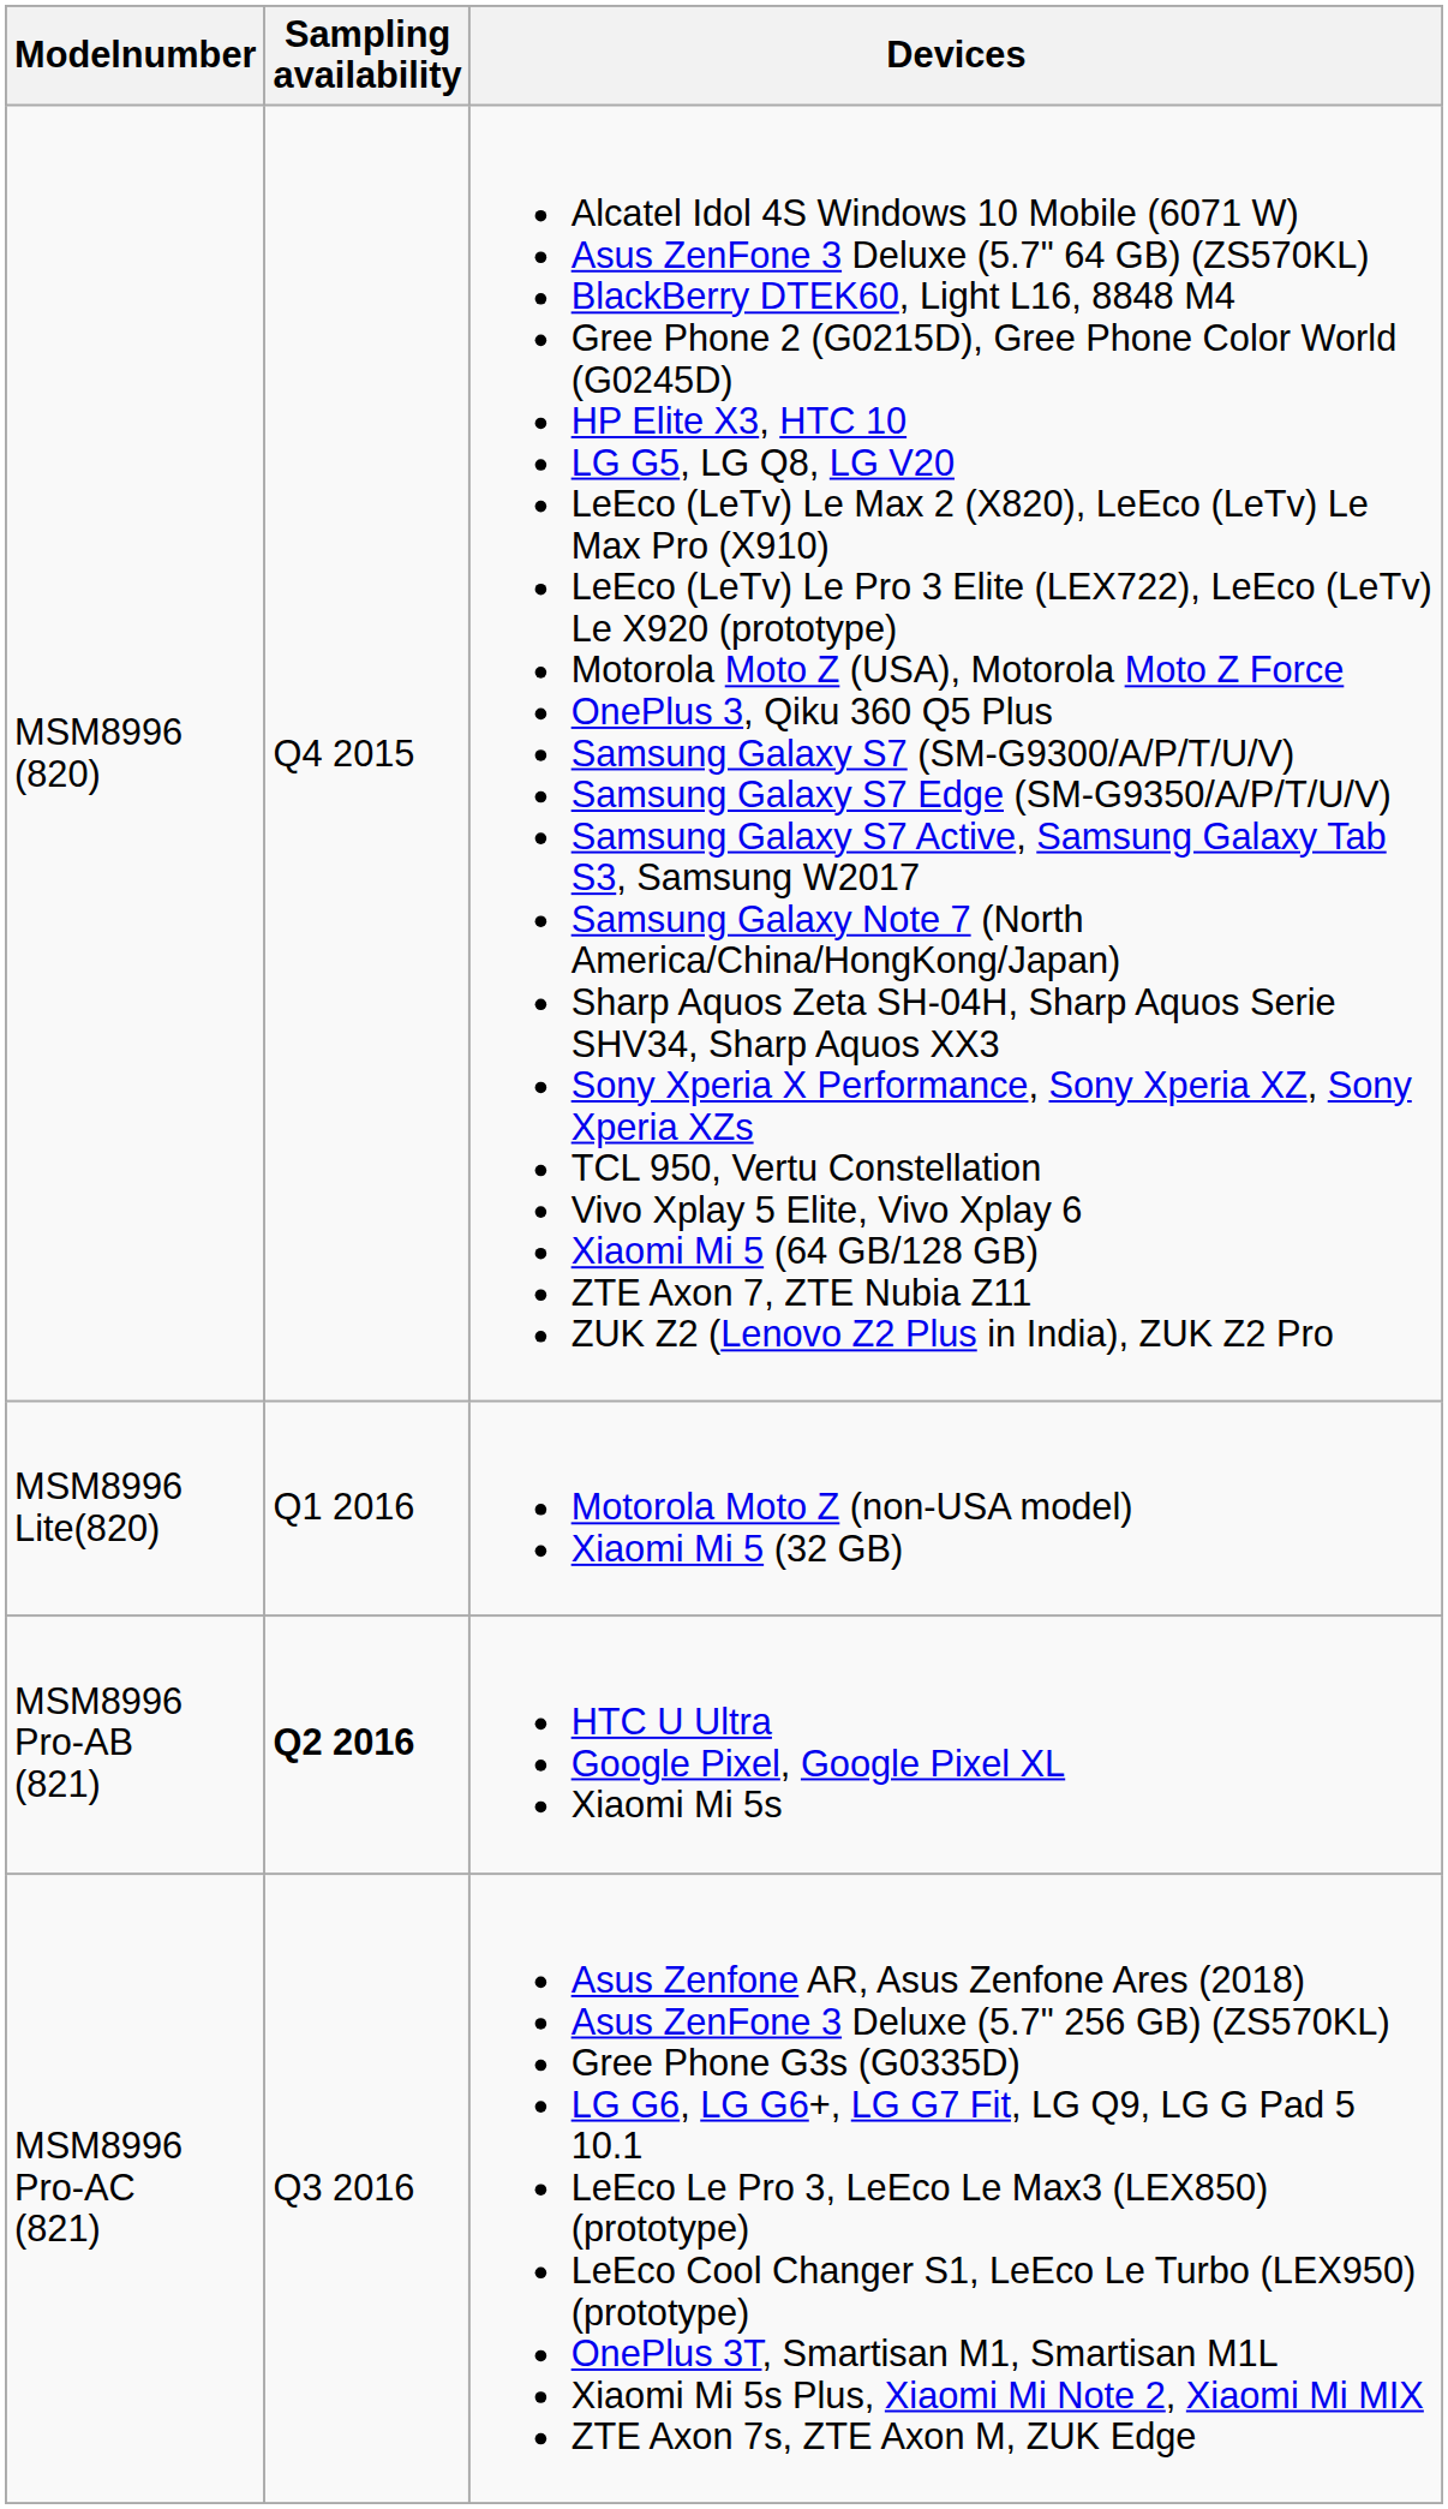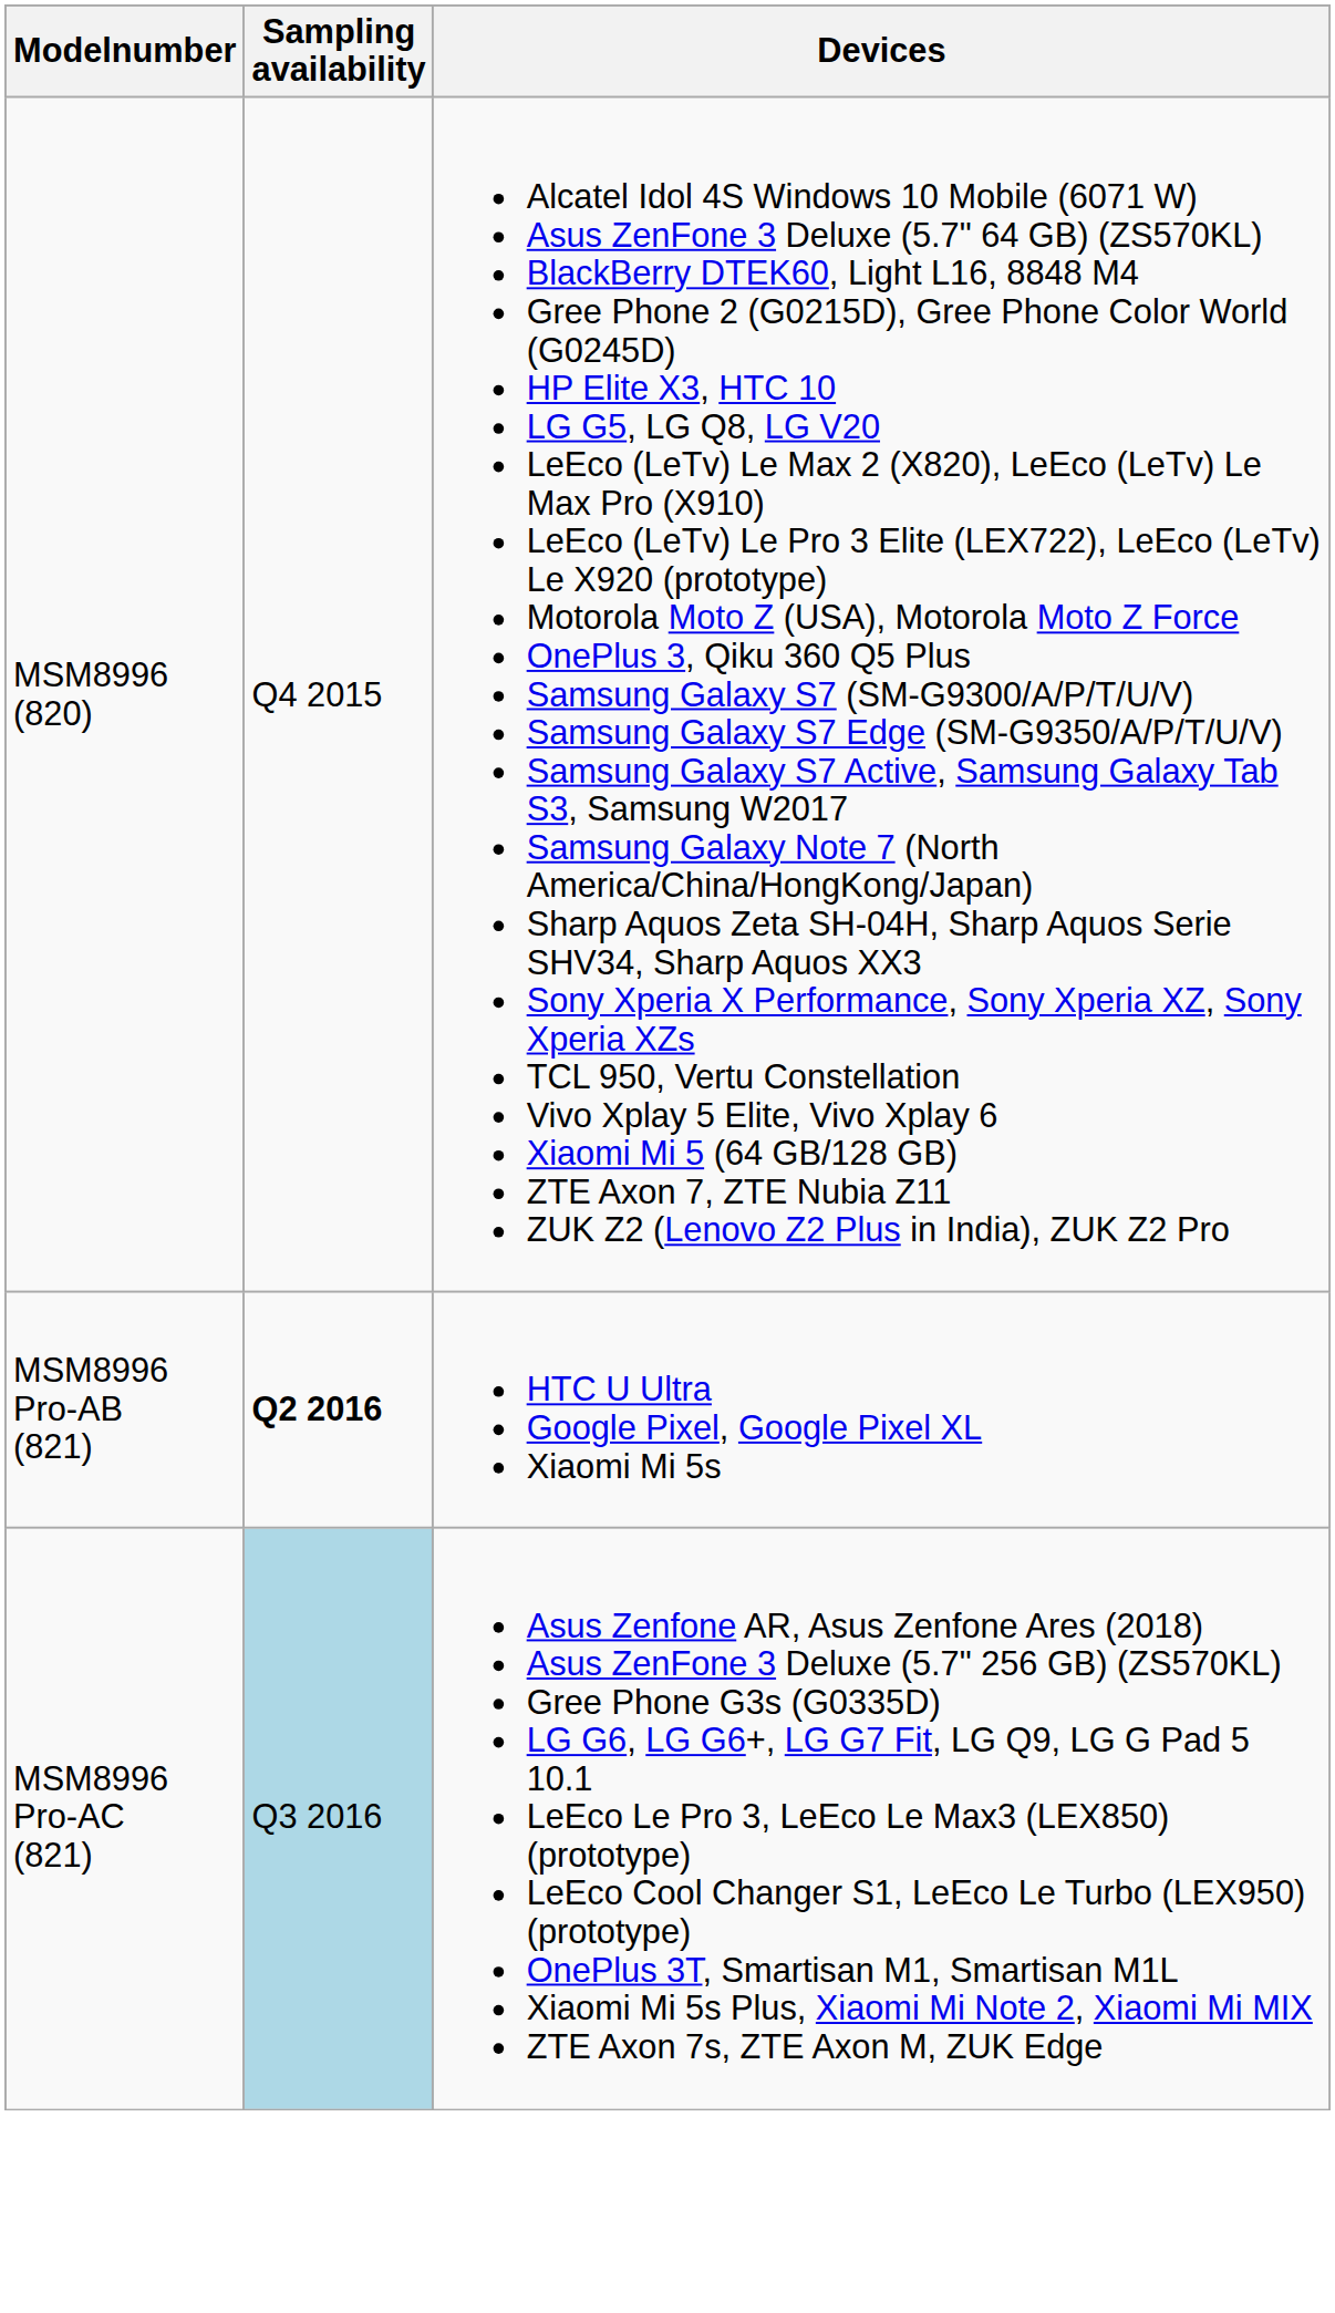 <table class="wikitable" style="width:100%">
 <tr>
 <th>Modelnumber</th>
 <th>Sampling<br>availability</th>
 <th>Devices</th>
 </tr>
 <tr>
 <td>MSM8996<br>(820)</td>
 <td>Q4 2015</td>
 <td><br><ul><li>Alcatel Idol 4S Windows 10 Mobile (6071 W)</li><li><a href='#'>Asus ZenFone 3</a> Deluxe (5.7" 64 GB) (ZS570KL)</li><li><a href='#'>BlackBerry DTEK60</a>, Light L16, 8848 M4</li><li>Gree Phone 2 (G0215D), Gree Phone Color World (G0245D)</li><li><a href='#'>HP Elite X3</a>, <a href='#'>HTC 10</a></li><li><a href='#'>LG G5</a>, LG Q8, <a href='#'>LG V20</a></li><li>LeEco (LeTv) Le Max 2 (X820), LeEco (LeTv) Le Max Pro (X910)</li><li>LeEco (LeTv) Le Pro 3 Elite (LEX722), LeEco (LeTv) Le X920 (prototype)</li><li>Motorola <a href='#'>Moto Z</a> (USA), Motorola <a href='#'>Moto Z Force</a></li><li><a href='#'>OnePlus 3</a>, Qiku 360 Q5 Plus</li><li><a href='#'>Samsung Galaxy S7</a> (SM-G9300/A/P/T/U/V)</li><li><a href='#'>Samsung Galaxy S7 Edge</a> (SM-G9350/A/P/T/U/V)</li><li><a href='#'>Samsung Galaxy S7 Active</a>, <a href='#'>Samsung Galaxy Tab S3</a>, Samsung W2017</li><li><a href='#'>Samsung Galaxy Note 7</a>  (North America/China/HongKong/Japan)</li><li>Sharp Aquos Zeta SH-04H, Sharp Aquos Serie SHV34, Sharp Aquos XX3</li><li><a href='#'>Sony Xperia X Performance</a>, <a href='#'>Sony Xperia XZ</a>, <a href='#'>Sony Xperia XZs</a></li><li>TCL 950, Vertu Constellation</li><li>Vivo Xplay 5 Elite, Vivo Xplay 6</li><li><a href='#'>Xiaomi Mi 5</a> (64 GB/128 GB)</li><li>ZTE Axon 7, ZTE Nubia Z11</li><li>ZUK Z2 (<a href='#'>Lenovo Z2 Plus</a> in India), ZUK Z2 Pro</li></ul></td>
 </tr>
 <tr>
-<td>MSM8996<br>Lite(820)</td>
-<td>Q1 2016</td>
-<td><br><ul><li><a href='#'>Motorola Moto Z</a> (non-USA model)</li><li><a href='#'>Xiaomi Mi 5</a> (32 GB)</li></ul></td>
-</tr>
-<tr>
 <td>MSM8996<br>Pro-AB<br>(821)</td>
 <td><strong>Q2 2016</strong></td>
 <td><br><ul><li><a href='#'>HTC U Ultra</a></li><li><a href='#'>Google Pixel</a>, <a href='#'>Google Pixel XL</a></li><li>Xiaomi Mi 5s</li></ul></td>
 </tr>
 <tr>
 <td>MSM8996<br>Pro-AC<br>(821)</td>
-<td>Q3 2016</td>
+<td style="background: lightblue;">Q3 2016</td>
 <td><br><ul><li><a href='#'>Asus Zenfone</a> AR, Asus Zenfone Ares (2018)</li><li><a href='#'>Asus ZenFone 3</a> Deluxe (5.7" 256 GB) (ZS570KL)</li><li>Gree Phone G3s (G0335D)</li><li><a href='#'>LG G6</a>, <a href='#'>LG G6</a>+, <a href='#'>LG G7 Fit</a>, LG Q9, LG G Pad 5 10.1</li><li>LeEco Le Pro 3, LeEco Le Max3 (LEX850) (prototype)</li><li>LeEco Cool Changer S1, LeEco Le Turbo (LEX950) (prototype)</li><li><a href='#'>OnePlus 3T</a>, Smartisan M1, Smartisan M1L</li><li>Xiaomi Mi 5s Plus, <a href='#'>Xiaomi Mi Note 2</a>, <a href='#'>Xiaomi Mi MIX</a></li><li>ZTE Axon 7s, ZTE Axon M, ZUK Edge</li></ul></td>
 </tr>
 <tr>
 </tr>
 </table>
